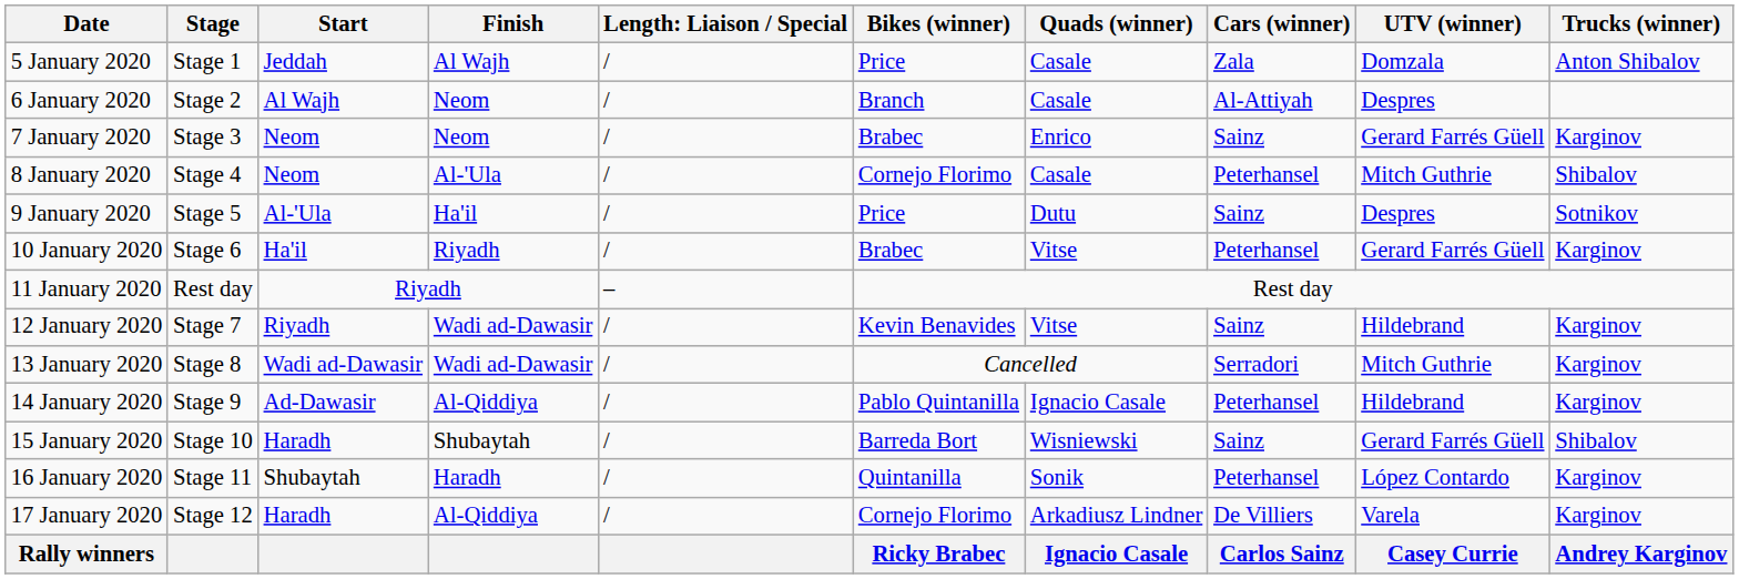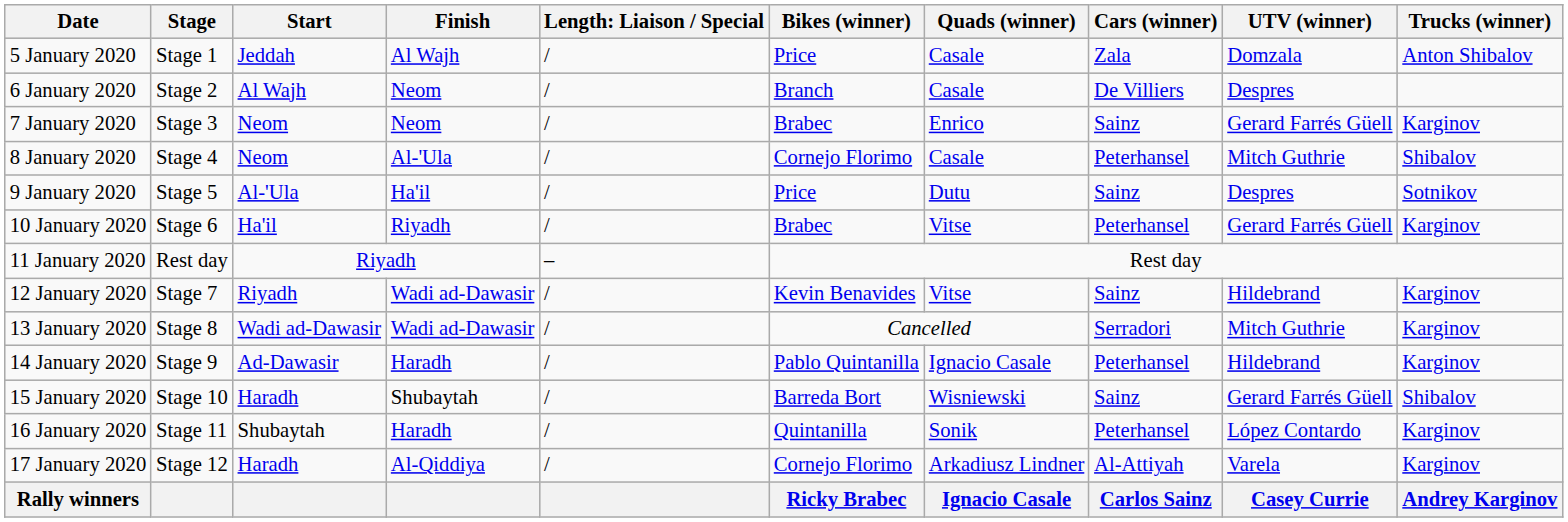 <table class="wikitable" style="font-size:85%;">
 <tr>
 <th>Date</th>
 <th>Stage</th>
 <th>Start</th>
 <th>Finish</th>
 <th>Length: Liaison / Special</th>
 <th>Bikes (winner)</th>
 <th>Quads (winner)</th>
 <th>Cars (winner)</th>
 <th>UTV (winner)</th>
 <th>Trucks (winner)</th>
 </tr>
 <tr>
 <td>5 January 2020</td>
 <td>Stage 1</td>
 <td> <a href='#'>Jeddah</a></td>
 <td> <a href='#'>Al Wajh</a></td>
 <td> / </td>
 <td> <a href='#'>Price</a></td>
 <td> <a href='#'>Casale</a></td>
 <td> <a href='#'>Zala</a></td>
 <td> <a href='#'>Domzala</a></td>
 <td> <a href='#'>Anton Shibalov</a></td>
 </tr>
 <tr>
 <td>6 January 2020</td>
 <td>Stage 2</td>
 <td> <a href='#'>Al Wajh</a></td>
 <td> <a href='#'>Neom</a></td>
 <td> / </td>
 <td> <a href='#'>Branch</a></td>
 <td> <a href='#'>Casale</a></td>
-<td> <a href='#'>Al-Attiyah</a></td>
+<td> <a href='#'> De Villiers</a></td>
 <td> <a href='#'>Despres</a></td>
 <td> </td>
 </tr>
 <tr>
 <td>7 January 2020</td>
 <td>Stage 3</td>
 <td> <a href='#'>Neom</a></td>
 <td> <a href='#'>Neom</a></td>
 <td> / </td>
 <td> <a href='#'>Brabec</a></td>
 <td> <a href='#'>Enrico</a></td>
 <td> <a href='#'>Sainz</a></td>
 <td> <a href='#'>Gerard Farrés Güell</a></td>
 <td> <a href='#'>Karginov</a></td>
 </tr>
 <tr>
 <td>8 January 2020</td>
 <td>Stage 4</td>
 <td> <a href='#'>Neom</a></td>
 <td> <a href='#'>Al-'Ula</a></td>
 <td> / </td>
 <td> <a href='#'>Cornejo Florimo</a></td>
 <td> <a href='#'>Casale</a></td>
 <td> <a href='#'>Peterhansel</a></td>
 <td> <a href='#'>Mitch Guthrie</a></td>
 <td> <a href='#'>Shibalov</a></td>
 </tr>
 <tr>
 <td>9 January 2020</td>
 <td>Stage 5</td>
 <td> <a href='#'>Al-'Ula</a></td>
 <td> <a href='#'>Ha'il</a></td>
 <td> / </td>
 <td> <a href='#'>Price</a></td>
 <td> <a href='#'>Dutu</a></td>
 <td> <a href='#'>Sainz</a></td>
 <td> <a href='#'>Despres</a></td>
 <td> <a href='#'>Sotnikov</a></td>
 </tr>
 <tr>
 <td>10 January 2020</td>
 <td>Stage 6</td>
 <td> <a href='#'>Ha'il</a></td>
 <td> <a href='#'>Riyadh</a></td>
 <td> / </td>
 <td> <a href='#'>Brabec</a></td>
 <td> <a href='#'> Vitse</a></td>
 <td> <a href='#'>Peterhansel</a></td>
 <td> <a href='#'>Gerard Farrés Güell</a></td>
 <td> <a href='#'>Karginov</a></td>
 </tr>
 <tr>
 <td>11 January 2020</td>
 <td>Rest day</td>
 <td colspan=2 align=center> <a href='#'>Riyadh</a></td>
 <td>–</td>
 <td colspan=5 align=center>Rest day</td>
 </tr>
 <tr>
 <td>12 January 2020</td>
 <td>Stage 7</td>
 <td> <a href='#'>Riyadh</a></td>
 <td> <a href='#'>Wadi ad-Dawasir</a></td>
 <td> / </td>
 <td> <a href='#'>Kevin Benavides</a></td>
 <td> <a href='#'>Vitse</a></td>
 <td> <a href='#'>Sainz</a></td>
 <td> <a href='#'>Hildebrand</a></td>
 <td> <a href='#'>Karginov</a></td>
 </tr>
 <tr>
 <td>13 January 2020</td>
 <td>Stage 8</td>
 <td> <a href='#'>Wadi ad-Dawasir</a></td>
 <td> <a href='#'>Wadi ad-Dawasir</a></td>
 <td> / </td>
 <td colspan=2 align="center"><em>Cancelled</em></td>
 <td> <a href='#'>Serradori</a></td>
 <td> <a href='#'>Mitch Guthrie</a></td>
 <td> <a href='#'>Karginov</a></td>
 </tr>
 <tr>
 <td>14 January 2020</td>
 <td>Stage 9</td>
 <td> <a href='#'>Ad-Dawasir</a></td>
-<td> <a href='#'>Al-Qiddiya</a></td>
+<td> <a href='#'>Haradh</a></td>
 <td> / </td>
 <td> <a href='#'>Pablo Quintanilla</a></td>
 <td> <a href='#'>Ignacio Casale</a></td>
 <td> <a href='#'>Peterhansel</a></td>
 <td> <a href='#'>Hildebrand</a></td>
 <td> <a href='#'>Karginov</a></td>
 </tr>
 <tr>
 <td>15 January 2020</td>
 <td>Stage 10</td>
 <td> <a href='#'>Haradh</a></td>
 <td> Shubaytah</td>
 <td> / </td>
 <td> <a href='#'>Barreda Bort</a></td>
 <td> <a href='#'>Wisniewski</a></td>
 <td> <a href='#'>Sainz</a></td>
 <td> <a href='#'>Gerard Farrés Güell</a></td>
 <td> <a href='#'>Shibalov</a></td>
 </tr>
 <tr>
 <td>16 January 2020</td>
 <td>Stage 11</td>
 <td> Shubaytah</td>
 <td> <a href='#'>Haradh</a></td>
 <td> / </td>
 <td> <a href='#'>Quintanilla</a></td>
 <td> <a href='#'>Sonik</a></td>
 <td> <a href='#'>Peterhansel</a></td>
 <td> <a href='#'>López Contardo</a></td>
 <td> <a href='#'>Karginov</a></td>
 </tr>
 <tr>
 <td>17 January 2020</td>
 <td>Stage 12</td>
 <td> <a href='#'>Haradh</a></td>
 <td> <a href='#'>Al-Qiddiya</a></td>
 <td> / </td>
 <td> <a href='#'>Cornejo Florimo</a></td>
 <td> <a href='#'>Arkadiusz Lindner</a></td>
-<td> <a href='#'> De Villiers</a></td>
+<td> <a href='#'>Al-Attiyah</a></td>
 <td> <a href='#'>Varela</a></td>
 <td> <a href='#'>Karginov</a></td>
 </tr>
 <tr>
 <th>Rally winners</th>
 <th></th>
 <th></th>
 <th></th>
 <th></th>
 <th> <a href='#'>Ricky Brabec</a></th>
 <th> <a href='#'>Ignacio Casale</a></th>
 <th> <a href='#'>Carlos Sainz</a></th>
 <th> <a href='#'>Casey Currie</a></th>
 <th> <a href='#'>Andrey Karginov</a></th>
 </tr>
 </table>
